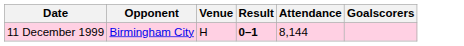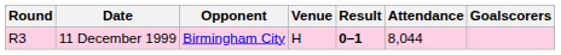 <table class="wikitable">
 <tr>
+<th>Round</th>
 <th>Date</th>
 <th>Opponent</th>
 <th>Venue</th>
 <th>Result</th>
 <th>Attendance</th>
 <th>Goalscorers</th>
 </tr>
 <tr style="background:#ffd0e3;">
+<td>R3</td>
 <td>11 December 1999</td>
 <td><a href='#'>Birmingham City</a></td>
 <td>H</td>
 <td><strong>0–1</strong></td>
-<td>8,144</td>
+<td>8,044</td>
 <td></td>
 </tr>
 </table>
